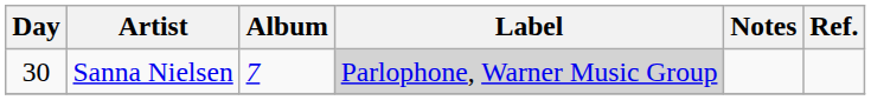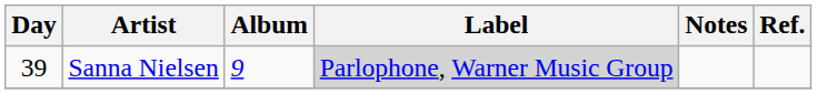 <table class="wikitable" id="table_June">
 <tr>
 <th>Day</th>
 <th>Artist</th>
 <th>Album</th>
 <th>Label</th>
 <th>Notes</th>
 <th>Ref.</th>
 </tr>
 <tr>
-<td style="text-align:center;" rowspan="1">30</td>
+<td style="text-align:center;" rowspan="1">39</td>
 <td><a href='#'>Sanna Nielsen</a></td>
-<td><em><a href='#'>7</a></em></td>
+<td><em><a href='#'>9</a></em></td>
 <td style="background: lightgrey;"><a href='#'>Parlophone</a>, <a href='#'>Warner Music Group</a></td>
 <td></td>
 <td></td>
 </tr>
 <tr>
 </tr>
 </table>
